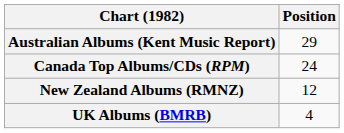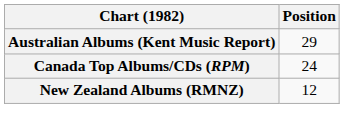 <table class="wikitable sortable plainrowheaders" style="text-align:center">
 <tr>
 <th scope="col">Chart (1982)</th>
 <th scope="col">Position</th>
 </tr>
 <tr>
 <th scope="row">Australian Albums (Kent Music Report)</th>
 <td>29</td>
 </tr>
 <tr>
 <th scope="row">Canada Top Albums/CDs (<em>RPM</em>)</th>
 <td>24</td>
 </tr>
 <tr>
 <th scope="row">New Zealand Albums (RMNZ)</th>
 <td>12</td>
 </tr>
-<tr>
-<th scope="row">UK Albums (<a href='#'>BMRB</a>)</th>
-<td>4</td>
-</tr>
 </table>
